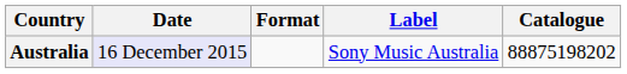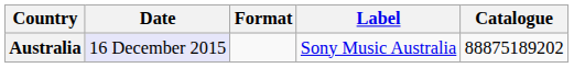 <table class="wikitable plainrowheaders">
 <tr>
 <th scope="col">Country</th>
 <th scope="col">Date</th>
 <th scope="col">Format</th>
 <th scope="col"><a href='#'>Label</a></th>
 <th scope="col">Catalogue</th>
 </tr>
 <tr>
 <th scope="row">Australia</th>
 <td style="background: lavender;">16 December 2015</td>
 <td></td>
 <td><a href='#'>Sony Music Australia</a></td>
-<td>88875198202</td>
+<td>88875189202</td>
 </tr>
 <tr>
 </tr>
 </table>
